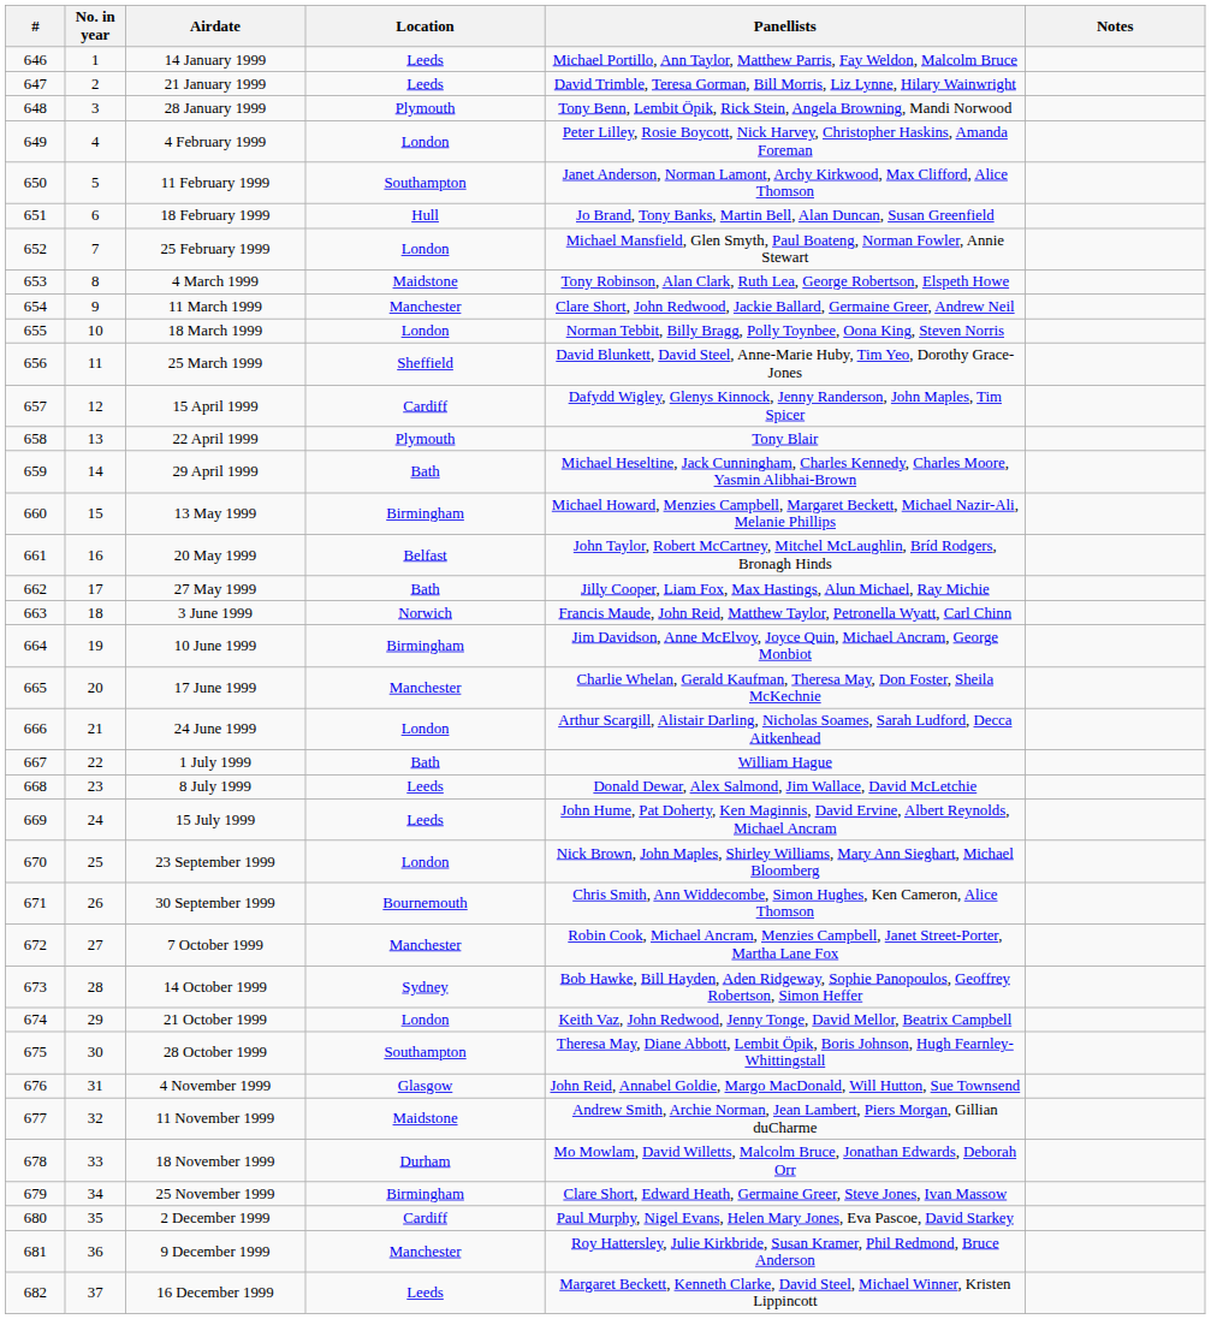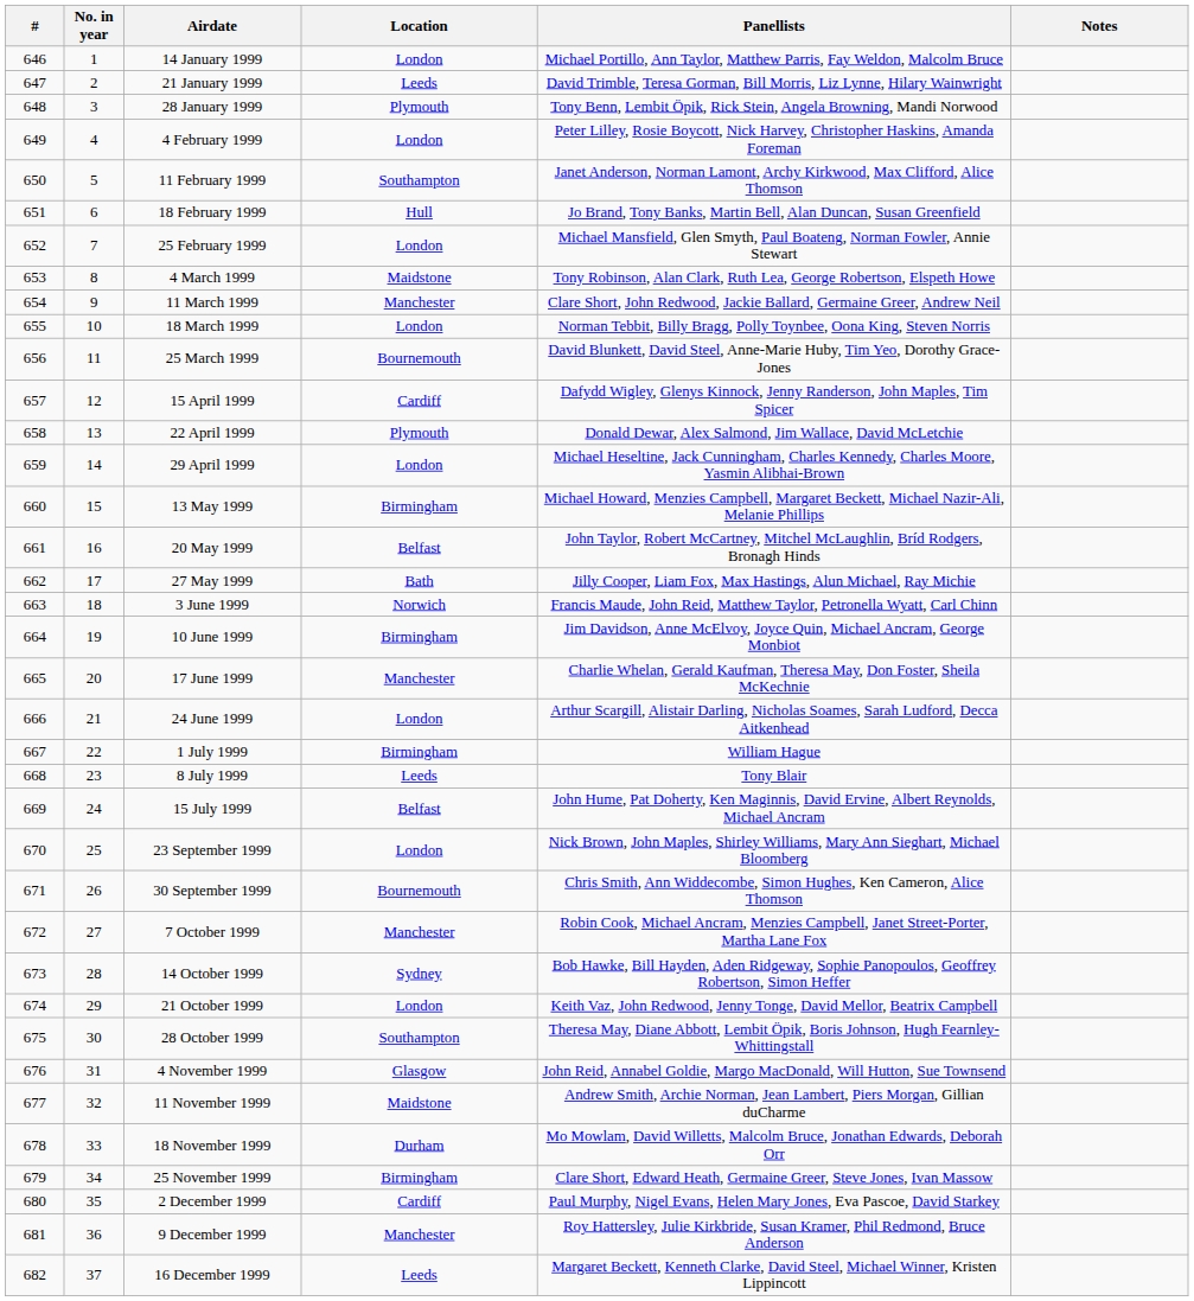 <table class="wikitable" style="text-align:center;">
 <tr>
 <th style="width:5%;">#</th>
 <th style="width:5%;">No. in year</th>
 <th style="width:15%;">Airdate</th>
 <th style="width:20%;">Location</th>
 <th style="width:40%;">Panellists</th>
 <th style="width:40%;">Notes</th>
 </tr>
 <tr>
 <td>646</td>
 <td>1</td>
 <td>14 January 1999</td>
-<td><a href='#'>Leeds</a></td>
+<td><a href='#'>London</a></td>
 <td><a href='#'>Michael Portillo</a>, <a href='#'>Ann Taylor</a>, <a href='#'>Matthew Parris</a>, <a href='#'>Fay Weldon</a>, <a href='#'>Malcolm Bruce</a></td>
 <td></td>
 </tr>
 <tr>
 <td>647</td>
 <td>2</td>
 <td>21 January 1999</td>
 <td><a href='#'>Leeds</a></td>
 <td><a href='#'>David Trimble</a>, <a href='#'>Teresa Gorman</a>, <a href='#'>Bill Morris</a>, <a href='#'>Liz Lynne</a>, <a href='#'>Hilary Wainwright</a></td>
 <td></td>
 </tr>
 <tr>
 <td>648</td>
 <td>3</td>
 <td>28 January 1999</td>
 <td><a href='#'>Plymouth</a></td>
 <td><a href='#'>Tony Benn</a>, <a href='#'>Lembit Öpik</a>, <a href='#'>Rick Stein</a>, <a href='#'>Angela Browning</a>, Mandi Norwood</td>
 <td></td>
 </tr>
 <tr>
 <td>649</td>
 <td>4</td>
 <td>4 February 1999</td>
 <td><a href='#'>London</a></td>
 <td><a href='#'>Peter Lilley</a>, <a href='#'>Rosie Boycott</a>, <a href='#'>Nick Harvey</a>, <a href='#'>Christopher Haskins</a>, <a href='#'>Amanda Foreman</a></td>
 <td></td>
 </tr>
 <tr>
 <td>650</td>
 <td>5</td>
 <td>11 February 1999</td>
 <td><a href='#'>Southampton</a></td>
 <td><a href='#'>Janet Anderson</a>, <a href='#'>Norman Lamont</a>, <a href='#'>Archy Kirkwood</a>, <a href='#'>Max Clifford</a>, <a href='#'>Alice Thomson</a></td>
 <td></td>
 </tr>
 <tr>
 <td>651</td>
 <td>6</td>
 <td>18 February 1999</td>
 <td><a href='#'>Hull</a></td>
 <td><a href='#'>Jo Brand</a>, <a href='#'>Tony Banks</a>, <a href='#'>Martin Bell</a>, <a href='#'>Alan Duncan</a>, <a href='#'>Susan Greenfield</a></td>
 <td></td>
 </tr>
 <tr>
 <td>652</td>
 <td>7</td>
 <td>25 February 1999 </td>
 <td><a href='#'>London</a></td>
 <td><a href='#'>Michael Mansfield</a>, Glen Smyth, <a href='#'>Paul Boateng</a>, <a href='#'>Norman Fowler</a>, Annie Stewart</td>
 <td></td>
 </tr>
 <tr>
 <td>653</td>
 <td>8</td>
 <td>4 March 1999</td>
 <td><a href='#'>Maidstone</a></td>
 <td><a href='#'>Tony Robinson</a>, <a href='#'>Alan Clark</a>, <a href='#'>Ruth Lea</a>, <a href='#'>George Robertson</a>, <a href='#'>Elspeth Howe</a></td>
 <td></td>
 </tr>
 <tr>
 <td>654</td>
 <td>9</td>
 <td>11 March 1999</td>
 <td><a href='#'>Manchester</a></td>
 <td><a href='#'>Clare Short</a>, <a href='#'>John Redwood</a>, <a href='#'>Jackie Ballard</a>, <a href='#'>Germaine Greer</a>, <a href='#'>Andrew Neil</a></td>
 <td></td>
 </tr>
 <tr>
 <td>655</td>
 <td>10</td>
 <td>18 March 1999</td>
 <td><a href='#'>London</a></td>
 <td><a href='#'>Norman Tebbit</a>, <a href='#'>Billy Bragg</a>, <a href='#'>Polly Toynbee</a>, <a href='#'>Oona King</a>, <a href='#'>Steven Norris</a></td>
 <td></td>
 </tr>
 <tr>
 <td>656</td>
 <td>11</td>
 <td>25 March 1999</td>
-<td><a href='#'>Sheffield</a></td>
+<td><a href='#'>Bournemouth</a></td>
 <td><a href='#'>David Blunkett</a>, <a href='#'>David Steel</a>, Anne-Marie Huby, <a href='#'>Tim Yeo</a>, Dorothy Grace-Jones</td>
 <td></td>
 </tr>
 <tr>
 <td>657</td>
 <td>12</td>
 <td>15 April 1999</td>
 <td><a href='#'>Cardiff</a></td>
 <td><a href='#'>Dafydd Wigley</a>, <a href='#'>Glenys Kinnock</a>, <a href='#'>Jenny Randerson</a>, <a href='#'>John Maples</a>, <a href='#'>Tim Spicer</a></td>
 <td></td>
 </tr>
 <tr>
 <td>658</td>
 <td>13</td>
 <td>22 April 1999</td>
 <td><a href='#'>Plymouth</a></td>
-<td><a href='#'>Tony Blair</a></td>
+<td><a href='#'>Donald Dewar</a>, <a href='#'>Alex Salmond</a>, <a href='#'>Jim Wallace</a>, <a href='#'>David McLetchie</a></td>
 <td></td>
 </tr>
 <tr>
 <td>659</td>
 <td>14</td>
 <td>29 April 1999</td>
-<td><a href='#'>Bath</a></td>
+<td><a href='#'>London</a></td>
 <td><a href='#'>Michael Heseltine</a>, <a href='#'>Jack Cunningham</a>, <a href='#'>Charles Kennedy</a>, <a href='#'>Charles Moore</a>, <a href='#'>Yasmin Alibhai-Brown</a></td>
 <td></td>
 </tr>
 <tr>
 <td>660</td>
 <td>15</td>
 <td>13 May 1999</td>
 <td><a href='#'>Birmingham</a></td>
 <td><a href='#'>Michael Howard</a>, <a href='#'>Menzies Campbell</a>, <a href='#'>Margaret Beckett</a>, <a href='#'>Michael Nazir-Ali</a>, <a href='#'>Melanie Phillips</a></td>
 <td></td>
 </tr>
 <tr>
 <td>661</td>
 <td>16</td>
 <td>20 May 1999</td>
 <td><a href='#'>Belfast</a></td>
 <td><a href='#'>John Taylor</a>, <a href='#'>Robert McCartney</a>, <a href='#'>Mitchel McLaughlin</a>, <a href='#'>Bríd Rodgers</a>, Bronagh Hinds</td>
 <td></td>
 </tr>
 <tr>
 <td>662</td>
 <td>17</td>
 <td>27 May 1999</td>
 <td><a href='#'>Bath</a></td>
 <td><a href='#'>Jilly Cooper</a>, <a href='#'>Liam Fox</a>, <a href='#'>Max Hastings</a>, <a href='#'>Alun Michael</a>, <a href='#'>Ray Michie</a></td>
 <td></td>
 </tr>
 <tr>
 <td>663</td>
 <td>18</td>
 <td>3 June 1999</td>
 <td><a href='#'>Norwich</a></td>
 <td><a href='#'>Francis Maude</a>, <a href='#'>John Reid</a>, <a href='#'>Matthew Taylor</a>, <a href='#'>Petronella Wyatt</a>, <a href='#'>Carl Chinn</a></td>
 <td></td>
 </tr>
 <tr>
 <td>664</td>
 <td>19</td>
 <td>10 June 1999</td>
 <td><a href='#'>Birmingham</a></td>
 <td><a href='#'>Jim Davidson</a>, <a href='#'>Anne McElvoy</a>, <a href='#'>Joyce Quin</a>, <a href='#'>Michael Ancram</a>, <a href='#'>George Monbiot</a></td>
 <td></td>
 </tr>
 <tr>
 <td>665</td>
 <td>20</td>
 <td>17 June 1999</td>
 <td><a href='#'>Manchester</a></td>
 <td><a href='#'>Charlie Whelan</a>, <a href='#'>Gerald Kaufman</a>, <a href='#'>Theresa May</a>, <a href='#'>Don Foster</a>, <a href='#'>Sheila McKechnie</a></td>
 <td></td>
 </tr>
 <tr>
 <td>666</td>
 <td>21</td>
 <td>24 June 1999</td>
 <td><a href='#'>London</a></td>
 <td><a href='#'>Arthur Scargill</a>, <a href='#'>Alistair Darling</a>, <a href='#'>Nicholas Soames</a>, <a href='#'>Sarah Ludford</a>, <a href='#'>Decca Aitkenhead</a></td>
 <td></td>
 </tr>
 <tr>
 <td>667</td>
 <td>22</td>
 <td>1 July 1999 </td>
-<td><a href='#'>Bath</a></td>
+<td><a href='#'>Birmingham</a></td>
 <td><a href='#'>William Hague</a></td>
 <td></td>
 </tr>
 <tr>
 <td>668</td>
 <td>23</td>
 <td>8 July 1999 </td>
 <td><a href='#'>Leeds</a></td>
-<td><a href='#'>Donald Dewar</a>, <a href='#'>Alex Salmond</a>, <a href='#'>Jim Wallace</a>, <a href='#'>David McLetchie</a></td>
+<td><a href='#'>Tony Blair</a></td>
 <td></td>
 </tr>
 <tr>
 <td>669</td>
 <td>24</td>
 <td>15 July 1999</td>
-<td><a href='#'>Leeds</a></td>
+<td><a href='#'>Belfast</a></td>
 <td><a href='#'>John Hume</a>, <a href='#'>Pat Doherty</a>, <a href='#'>Ken Maginnis</a>, <a href='#'>David Ervine</a>, <a href='#'>Albert Reynolds</a>, <a href='#'>Michael Ancram</a></td>
 <td></td>
 </tr>
 <tr>
 <td>670</td>
 <td>25</td>
 <td>23 September 1999</td>
 <td><a href='#'>London</a></td>
 <td><a href='#'>Nick Brown</a>, <a href='#'>John Maples</a>, <a href='#'>Shirley Williams</a>, <a href='#'>Mary Ann Sieghart</a>, <a href='#'>Michael Bloomberg</a></td>
 <td></td>
 </tr>
 <tr>
 <td>671</td>
 <td>26</td>
 <td>30 September 1999</td>
 <td><a href='#'>Bournemouth</a></td>
 <td><a href='#'>Chris Smith</a>, <a href='#'>Ann Widdecombe</a>, <a href='#'>Simon Hughes</a>, Ken Cameron, <a href='#'>Alice Thomson</a></td>
 <td></td>
 </tr>
 <tr>
 <td>672</td>
 <td>27</td>
 <td>7 October 1999</td>
 <td><a href='#'>Manchester</a></td>
 <td><a href='#'>Robin Cook</a>, <a href='#'>Michael Ancram</a>, <a href='#'>Menzies Campbell</a>, <a href='#'>Janet Street-Porter</a>, <a href='#'>Martha Lane Fox</a></td>
 <td></td>
 </tr>
 <tr>
 <td>673</td>
 <td>28</td>
 <td>14 October 1999 </td>
 <td><a href='#'>Sydney</a></td>
 <td><a href='#'>Bob Hawke</a>, <a href='#'>Bill Hayden</a>, <a href='#'>Aden Ridgeway</a>, <a href='#'>Sophie Panopoulos</a>, <a href='#'>Geoffrey Robertson</a>, <a href='#'>Simon Heffer</a></td>
 <td></td>
 </tr>
 <tr>
 <td>674</td>
 <td>29</td>
 <td>21 October 1999</td>
 <td><a href='#'>London</a></td>
 <td><a href='#'>Keith Vaz</a>, <a href='#'>John Redwood</a>, <a href='#'>Jenny Tonge</a>, <a href='#'>David Mellor</a>, <a href='#'>Beatrix Campbell</a></td>
 <td></td>
 </tr>
 <tr>
 <td>675</td>
 <td>30</td>
 <td>28 October 1999</td>
 <td><a href='#'>Southampton</a></td>
 <td><a href='#'>Theresa May</a>, <a href='#'>Diane Abbott</a>, <a href='#'>Lembit Öpik</a>, <a href='#'>Boris Johnson</a>, <a href='#'>Hugh Fearnley-Whittingstall</a></td>
 <td></td>
 </tr>
 <tr>
 <td>676</td>
 <td>31</td>
 <td>4 November 1999</td>
 <td><a href='#'>Glasgow</a></td>
 <td><a href='#'>John Reid</a>, <a href='#'>Annabel Goldie</a>, <a href='#'>Margo MacDonald</a>, <a href='#'>Will Hutton</a>, <a href='#'>Sue Townsend</a></td>
 <td></td>
 </tr>
 <tr>
 <td>677</td>
 <td>32</td>
 <td>11 November 1999</td>
 <td><a href='#'>Maidstone</a></td>
 <td><a href='#'>Andrew Smith</a>, <a href='#'>Archie Norman</a>, <a href='#'>Jean Lambert</a>, <a href='#'>Piers Morgan</a>, Gillian duCharme</td>
 <td></td>
 </tr>
 <tr>
 <td>678</td>
 <td>33</td>
 <td>18 November 1999</td>
 <td><a href='#'>Durham</a></td>
 <td><a href='#'>Mo Mowlam</a>, <a href='#'>David Willetts</a>, <a href='#'>Malcolm Bruce</a>, <a href='#'>Jonathan Edwards</a>, <a href='#'>Deborah Orr</a></td>
 <td></td>
 </tr>
 <tr>
 <td>679</td>
 <td>34</td>
 <td>25 November 1999</td>
 <td><a href='#'>Birmingham</a></td>
 <td><a href='#'>Clare Short</a>, <a href='#'>Edward Heath</a>, <a href='#'>Germaine Greer</a>, <a href='#'>Steve Jones</a>, <a href='#'>Ivan Massow</a></td>
 <td></td>
 </tr>
 <tr>
 <td>680</td>
 <td>35</td>
 <td>2 December 1999</td>
 <td><a href='#'>Cardiff</a></td>
 <td><a href='#'>Paul Murphy</a>, <a href='#'>Nigel Evans</a>, <a href='#'>Helen Mary Jones</a>, Eva Pascoe, <a href='#'>David Starkey</a></td>
 <td></td>
 </tr>
 <tr>
 <td>681</td>
 <td>36</td>
 <td>9 December 1999</td>
 <td><a href='#'>Manchester</a></td>
 <td><a href='#'>Roy Hattersley</a>, <a href='#'>Julie Kirkbride</a>, <a href='#'>Susan Kramer</a>, <a href='#'>Phil Redmond</a>, <a href='#'>Bruce Anderson</a></td>
 <td></td>
 </tr>
 <tr>
 <td>682</td>
 <td>37</td>
 <td>16 December 1999</td>
 <td><a href='#'>Leeds</a></td>
 <td><a href='#'>Margaret Beckett</a>, <a href='#'>Kenneth Clarke</a>, <a href='#'>David Steel</a>, <a href='#'>Michael Winner</a>, Kristen Lippincott</td>
 <td></td>
 </tr>
 </table>
